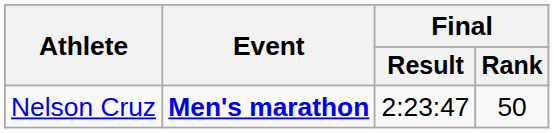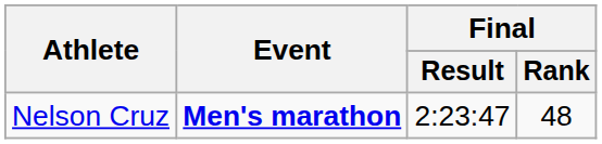 <table class=wikitable style="font-size:90%">
 <tr>
 <th rowspan="2">Athlete</th>
 <th rowspan="2">Event</th>
 <th colspan="2">Final</th>
 </tr>
 <tr style="font-size:95%">
 <th>Result</th>
 <th>Rank</th>
 </tr>
 <tr align=center>
 <td align=left><a href='#'>Nelson Cruz</a></td>
 <td align=left><strong><a href='#'>Men's marathon</a></strong></td>
 <td>2:23:47</td>
-<td>50</td>
+<td>48</td>
 </tr>
 </table>
